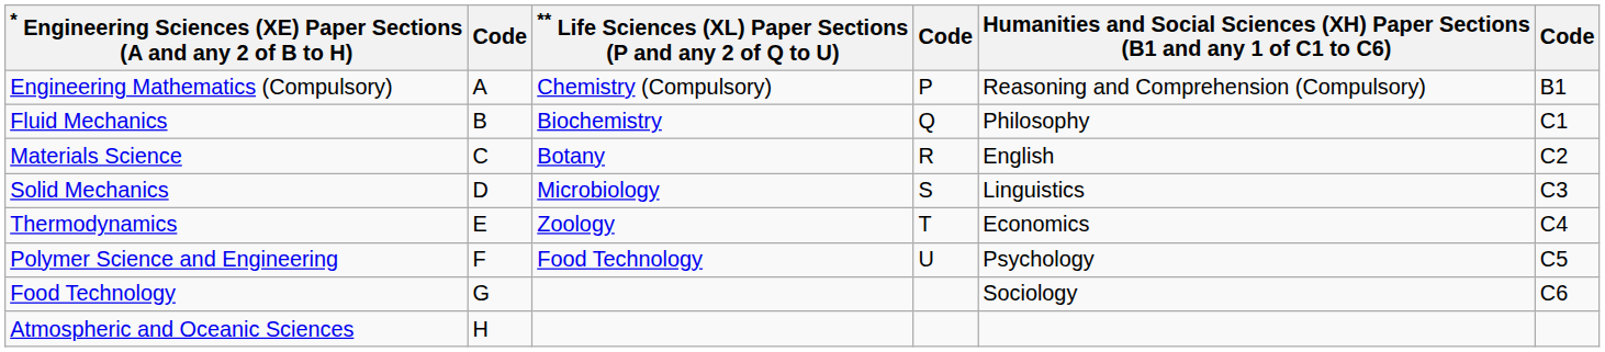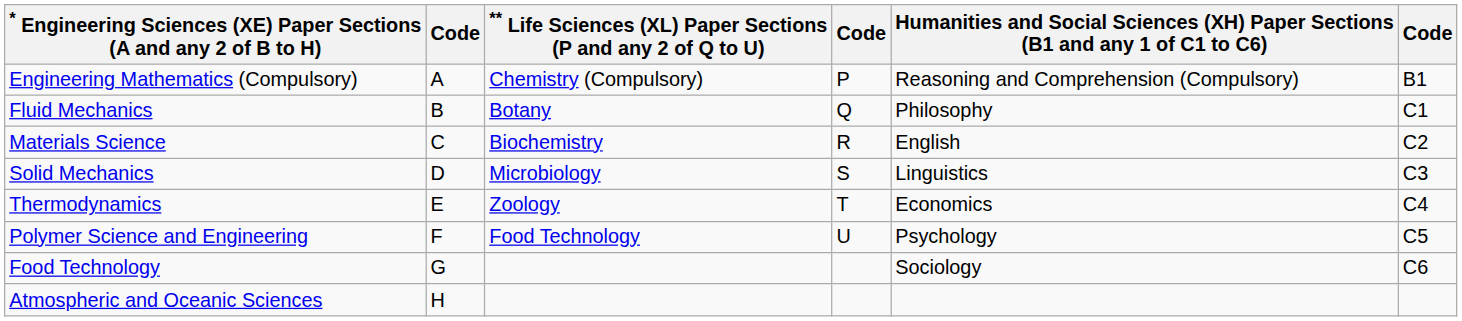 <table class="wikitable">
 <tr>
 <th><sup>*</sup> Engineering Sciences (XE) Paper Sections <br> (A and any 2 of B to H)</th>
 <th>Code</th>
 <th><sup>**</sup> Life Sciences (XL) Paper Sections <br>(P and any 2 of Q to U)</th>
 <th>Code</th>
 <th>Humanities and Social Sciences (XH) Paper Sections<br>(B1 and any 1 of C1 to C6)</th>
 <th>Code</th>
 </tr>
 <tr>
 <td><a href='#'>Engineering Mathematics</a> (Compulsory)</td>
 <td>A</td>
 <td><a href='#'>Chemistry</a> (Compulsory)</td>
 <td>P</td>
 <td>Reasoning and Comprehension (Compulsory)</td>
 <td>B1</td>
 </tr>
 <tr>
 <td><a href='#'>Fluid Mechanics</a></td>
 <td>B</td>
-<td><a href='#'>Biochemistry</a></td>
+<td><a href='#'>Botany</a></td>
 <td>Q</td>
 <td>Philosophy</td>
 <td>C1</td>
 </tr>
 <tr>
 <td><a href='#'>Materials Science</a></td>
 <td>C</td>
-<td><a href='#'>Botany</a></td>
+<td><a href='#'>Biochemistry</a></td>
 <td>R</td>
 <td>English</td>
 <td>C2</td>
 </tr>
 <tr>
 <td><a href='#'>Solid Mechanics</a></td>
 <td>D</td>
 <td><a href='#'>Microbiology</a></td>
 <td>S</td>
 <td>Linguistics</td>
 <td>C3</td>
 </tr>
 <tr>
 <td><a href='#'>Thermodynamics</a></td>
 <td>E</td>
 <td><a href='#'>Zoology</a></td>
 <td>T</td>
 <td>Economics</td>
 <td>C4</td>
 </tr>
 <tr>
 <td><a href='#'>Polymer Science and Engineering</a></td>
 <td>F</td>
 <td><a href='#'>Food Technology</a></td>
 <td>U</td>
 <td>Psychology</td>
 <td>C5</td>
 </tr>
 <tr>
 <td><a href='#'>Food Technology</a></td>
 <td>G</td>
 <td></td>
 <td></td>
 <td>Sociology</td>
 <td>C6</td>
 </tr>
 <tr>
 <td><a href='#'>Atmospheric and Oceanic Sciences</a></td>
 <td>H</td>
 <td></td>
 <td></td>
 <td></td>
 <td></td>
 </tr>
 </table>
